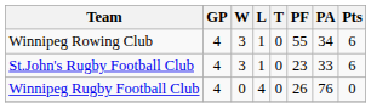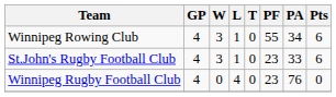 <table class="wikitable">
 <tr>
 <th>Team</th>
 <th>GP</th>
 <th>W</th>
 <th>L</th>
 <th>T</th>
 <th>PF</th>
 <th>PA</th>
 <th>Pts</th>
 </tr>
 <tr align="center">
 <td align="left">Winnipeg Rowing Club</td>
 <td>4</td>
 <td>3</td>
 <td>1</td>
 <td>0</td>
 <td>55</td>
 <td>34</td>
 <td>6</td>
 </tr>
 <tr align="center">
 <td align="left"><a href='#'>St.John's Rugby Football Club</a></td>
 <td>4</td>
 <td>3</td>
 <td>1</td>
 <td>0</td>
 <td>23</td>
 <td>33</td>
 <td>6</td>
 </tr>
 <tr align="center">
 <td align="left"><a href='#'>Winnipeg Rugby Football Club</a></td>
 <td>4</td>
 <td>0</td>
 <td>4</td>
 <td>0</td>
-<td>26</td>
+<td>23</td>
 <td>76</td>
 <td>0</td>
 </tr>
 <tr align="center">
 </tr>
 </table>
